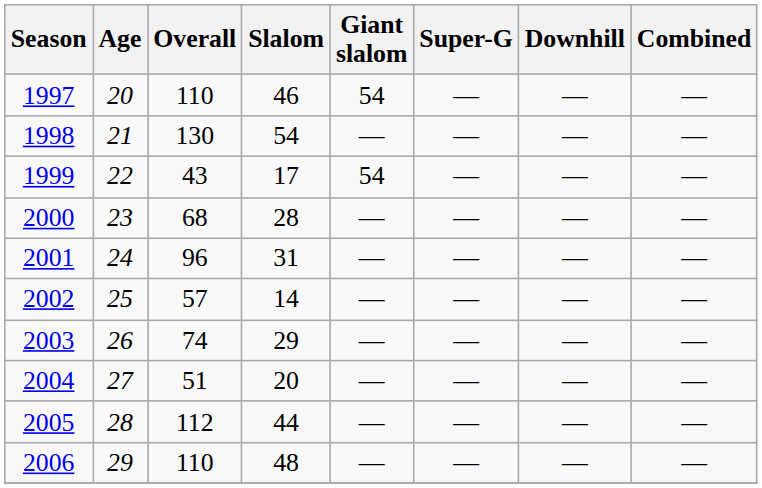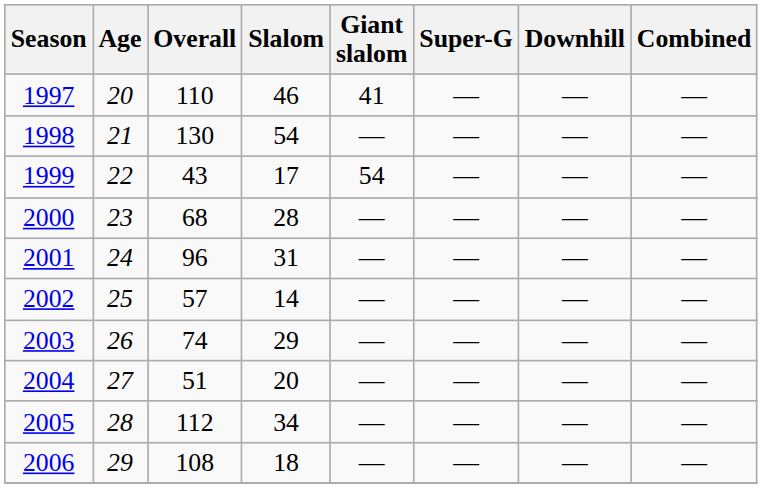 <table class=wikitable style="text-align:center">
 <tr>
 <th>Season</th>
 <th>Age</th>
 <th>Overall</th>
 <th>Slalom</th>
 <th>Giant<br>slalom</th>
 <th>Super-G</th>
 <th>Downhill</th>
 <th>Combined</th>
 </tr>
 <tr>
 <td><a href='#'>1997</a></td>
 <td><em>20</em></td>
 <td>110</td>
 <td>46</td>
-<td>54</td>
+<td>41</td>
 <td>—</td>
 <td>—</td>
 <td>—</td>
 </tr>
 <tr>
 <td><a href='#'>1998</a></td>
 <td><em>21</em></td>
 <td>130</td>
 <td>54</td>
 <td>—</td>
 <td>—</td>
 <td>—</td>
 <td>—</td>
 </tr>
 <tr>
 <td><a href='#'>1999</a></td>
 <td><em>22</em></td>
 <td>43</td>
 <td>17</td>
 <td>54</td>
 <td>—</td>
 <td>—</td>
 <td>—</td>
 </tr>
 <tr>
 <td><a href='#'>2000</a></td>
 <td><em>23</em></td>
 <td>68</td>
 <td>28</td>
 <td>—</td>
 <td>—</td>
 <td>—</td>
 <td>—</td>
 </tr>
 <tr>
 <td><a href='#'>2001</a></td>
 <td><em>24</em></td>
 <td>96</td>
 <td>31</td>
 <td>—</td>
 <td>—</td>
 <td>—</td>
 <td>—</td>
 </tr>
 <tr>
 <td><a href='#'>2002</a></td>
 <td><em>25</em></td>
 <td>57</td>
 <td>14</td>
 <td>—</td>
 <td>—</td>
 <td>—</td>
 <td>—</td>
 </tr>
 <tr>
 <td><a href='#'>2003</a></td>
 <td><em>26</em></td>
 <td>74</td>
 <td>29</td>
 <td>—</td>
 <td>—</td>
 <td>—</td>
 <td>—</td>
 </tr>
 <tr>
 <td><a href='#'>2004</a></td>
 <td><em>27</em></td>
 <td>51</td>
 <td>20</td>
 <td>—</td>
 <td>—</td>
 <td>—</td>
 <td>—</td>
 </tr>
 <tr>
 <td><a href='#'>2005</a></td>
 <td><em>28</em></td>
 <td>112</td>
-<td>44</td>
+<td>34</td>
 <td>—</td>
 <td>—</td>
 <td>—</td>
 <td>—</td>
 </tr>
 <tr>
 <td><a href='#'>2006</a></td>
 <td><em>29</em></td>
-<td>110</td>
-<td>48</td>
+<td>108</td>
+<td>18</td>
 <td>—</td>
 <td>—</td>
 <td>—</td>
 <td>—</td>
 </tr>
 <tr>
 </tr>
 </table>
